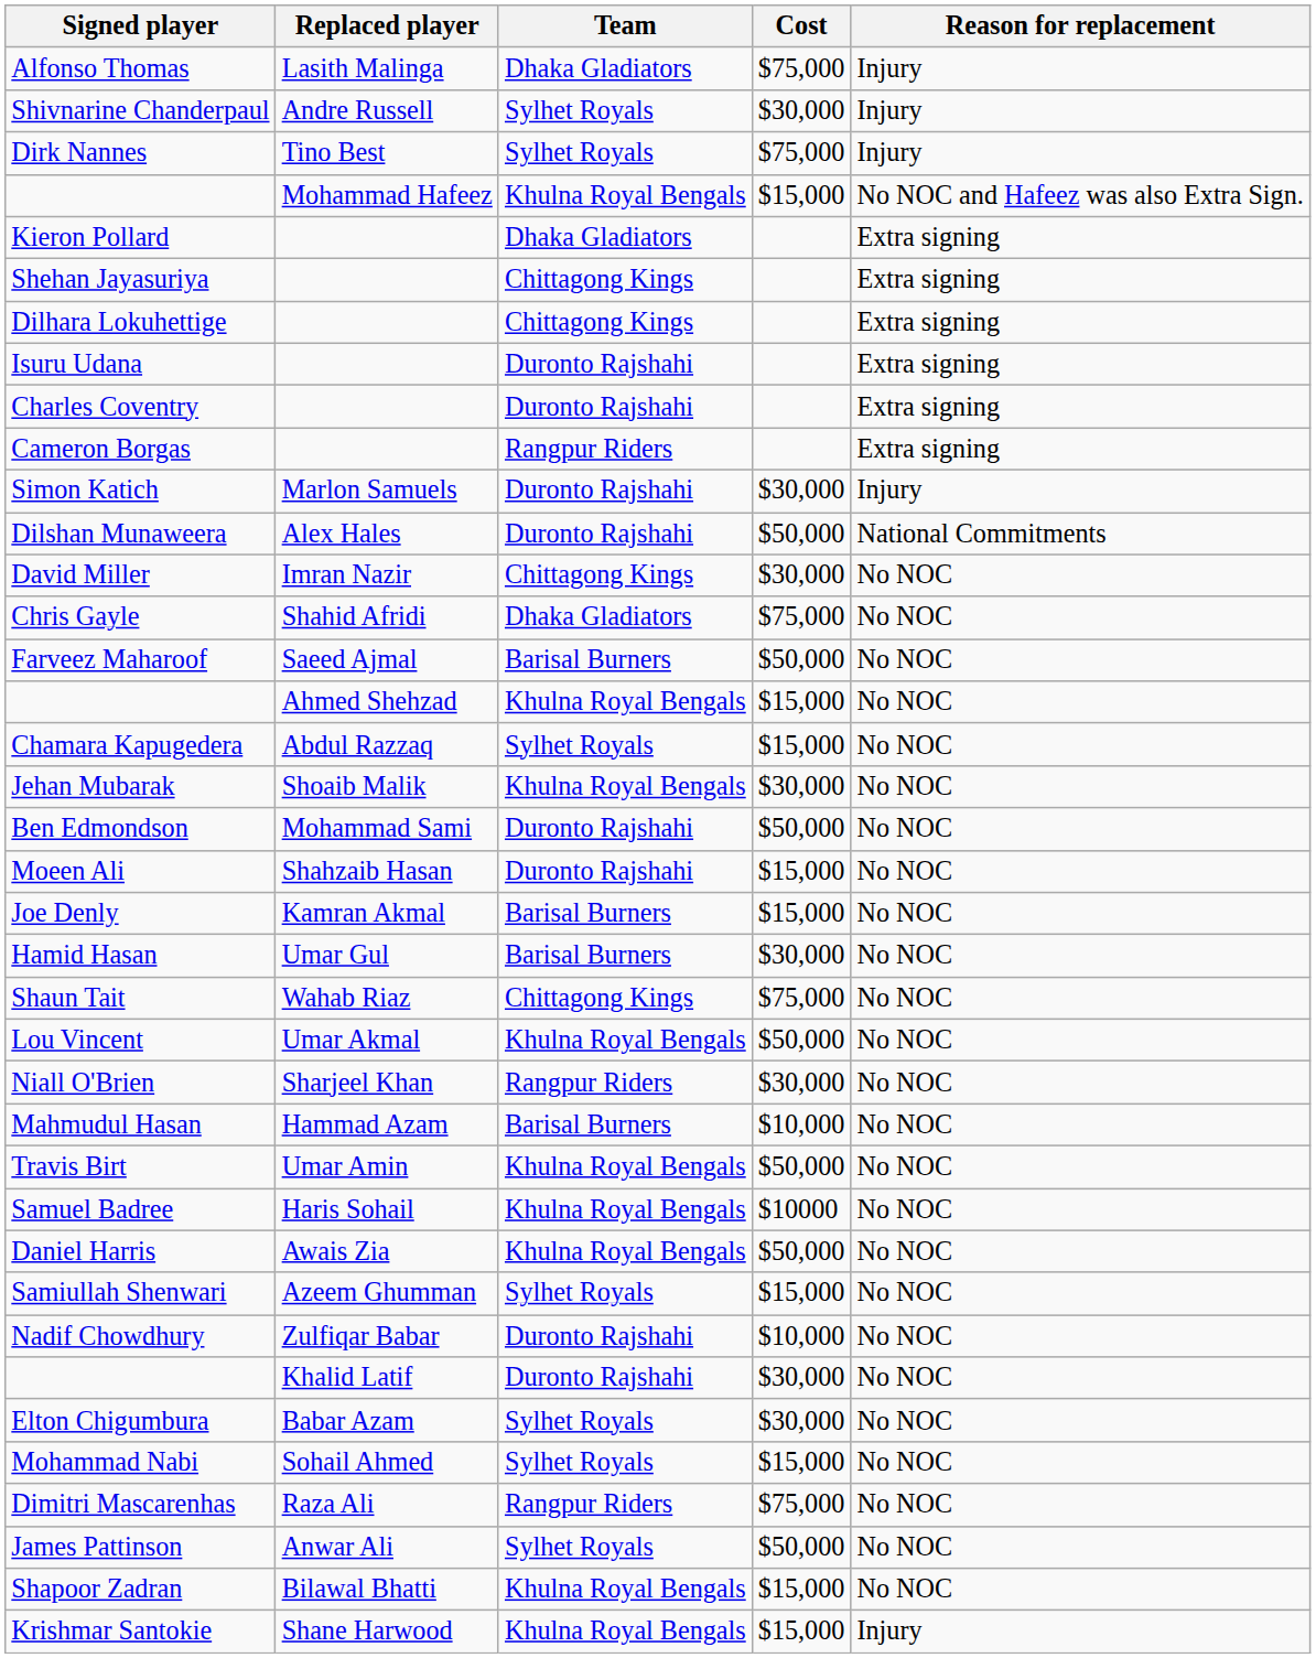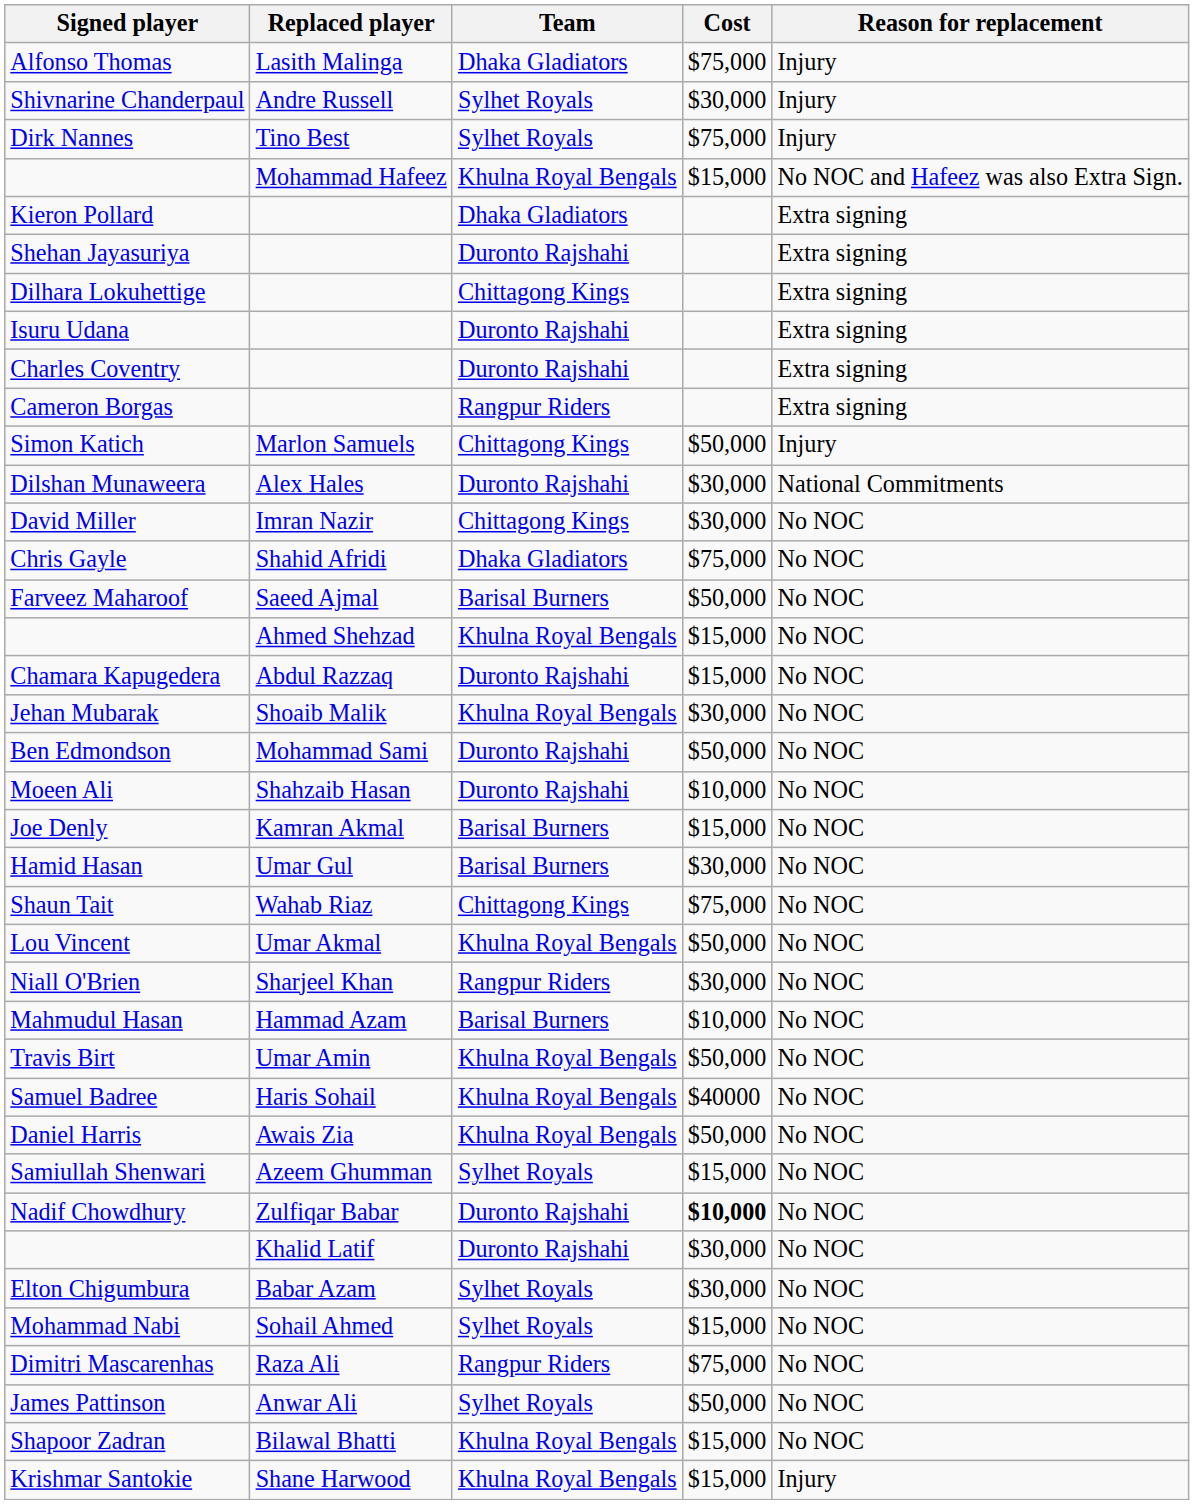 <table class="wikitable sortable">
 <tr>
 <th>Signed player</th>
 <th>Replaced player</th>
 <th>Team</th>
 <th>Cost</th>
 <th>Reason for replacement</th>
 </tr>
 <tr>
 <td><a href='#'>Alfonso Thomas</a></td>
 <td><a href='#'>Lasith Malinga</a></td>
 <td><a href='#'>Dhaka Gladiators</a></td>
 <td>$75,000</td>
 <td>Injury</td>
 </tr>
 <tr>
 <td><a href='#'>Shivnarine Chanderpaul</a></td>
 <td><a href='#'>Andre Russell</a></td>
 <td><a href='#'>Sylhet Royals</a></td>
 <td>$30,000</td>
 <td>Injury</td>
 </tr>
 <tr>
 <td><a href='#'>Dirk Nannes</a></td>
 <td><a href='#'>Tino Best</a></td>
 <td><a href='#'>Sylhet Royals</a></td>
 <td>$75,000</td>
 <td>Injury</td>
 </tr>
 <tr>
 <td></td>
 <td><a href='#'>Mohammad Hafeez</a></td>
 <td><a href='#'>Khulna Royal Bengals</a></td>
 <td>$15,000</td>
 <td>No NOC and <a href='#'>Hafeez</a> was also Extra Sign.</td>
 </tr>
 <tr>
 <td><a href='#'>Kieron Pollard</a></td>
 <td></td>
 <td><a href='#'>Dhaka Gladiators</a></td>
 <td></td>
 <td>Extra signing</td>
 </tr>
 <tr>
 <td><a href='#'>Shehan Jayasuriya</a></td>
 <td></td>
-<td><a href='#'>Chittagong Kings</a></td>
+<td><a href='#'>Duronto Rajshahi</a></td>
 <td></td>
 <td>Extra signing</td>
 </tr>
 <tr>
 <td><a href='#'>Dilhara Lokuhettige</a></td>
 <td></td>
 <td><a href='#'>Chittagong Kings</a></td>
 <td></td>
 <td>Extra signing</td>
 </tr>
 <tr>
 <td><a href='#'>Isuru Udana</a></td>
 <td></td>
 <td><a href='#'>Duronto Rajshahi</a></td>
 <td></td>
 <td>Extra signing</td>
 </tr>
 <tr>
 <td><a href='#'>Charles Coventry</a></td>
 <td></td>
 <td><a href='#'>Duronto Rajshahi</a></td>
 <td></td>
 <td>Extra signing</td>
 </tr>
 <tr>
 <td><a href='#'>Cameron Borgas</a></td>
 <td></td>
 <td><a href='#'>Rangpur Riders</a></td>
 <td></td>
 <td>Extra signing</td>
 </tr>
 <tr>
 <td><a href='#'>Simon Katich</a></td>
 <td><a href='#'>Marlon Samuels</a></td>
-<td><a href='#'>Duronto Rajshahi</a></td>
-<td>$30,000</td>
+<td><a href='#'>Chittagong Kings</a></td>
+<td>$50,000</td>
 <td>Injury</td>
 </tr>
 <tr>
 <td><a href='#'>Dilshan Munaweera</a></td>
 <td><a href='#'>Alex Hales</a></td>
 <td><a href='#'>Duronto Rajshahi</a></td>
-<td>$50,000</td>
+<td>$30,000</td>
 <td>National Commitments</td>
 </tr>
 <tr>
 <td><a href='#'>David Miller</a></td>
 <td><a href='#'>Imran Nazir</a></td>
 <td><a href='#'>Chittagong Kings</a></td>
 <td>$30,000</td>
 <td>No NOC</td>
 </tr>
 <tr>
 <td><a href='#'>Chris Gayle</a></td>
 <td><a href='#'>Shahid Afridi</a></td>
 <td><a href='#'>Dhaka Gladiators</a></td>
 <td>$75,000</td>
 <td>No NOC</td>
 </tr>
 <tr>
 <td><a href='#'>Farveez Maharoof</a></td>
 <td><a href='#'>Saeed Ajmal</a></td>
 <td><a href='#'>Barisal Burners</a></td>
 <td>$50,000</td>
 <td>No NOC</td>
 </tr>
 <tr>
 <td></td>
 <td><a href='#'>Ahmed Shehzad</a></td>
 <td><a href='#'>Khulna Royal Bengals</a></td>
 <td>$15,000</td>
 <td>No NOC</td>
 </tr>
 <tr>
 <td><a href='#'>Chamara Kapugedera</a></td>
 <td><a href='#'>Abdul Razzaq</a></td>
-<td><a href='#'>Sylhet Royals</a></td>
+<td><a href='#'>Duronto Rajshahi</a></td>
 <td>$15,000</td>
 <td>No NOC</td>
 </tr>
 <tr>
 <td><a href='#'>Jehan Mubarak</a></td>
 <td><a href='#'>Shoaib Malik</a></td>
 <td><a href='#'>Khulna Royal Bengals</a></td>
 <td>$30,000</td>
 <td>No NOC</td>
 </tr>
 <tr>
 <td><a href='#'>Ben Edmondson</a></td>
 <td><a href='#'>Mohammad Sami</a></td>
 <td><a href='#'>Duronto Rajshahi</a></td>
 <td>$50,000</td>
 <td>No NOC</td>
 </tr>
 <tr>
 <td><a href='#'>Moeen Ali</a></td>
 <td><a href='#'>Shahzaib Hasan</a></td>
 <td><a href='#'>Duronto Rajshahi</a></td>
-<td>$15,000</td>
+<td>$10,000</td>
 <td>No NOC</td>
 </tr>
 <tr>
 <td><a href='#'>Joe Denly</a></td>
 <td><a href='#'>Kamran Akmal</a></td>
 <td><a href='#'>Barisal Burners</a></td>
 <td>$15,000</td>
 <td>No NOC</td>
 </tr>
 <tr>
 <td><a href='#'>Hamid Hasan</a></td>
 <td><a href='#'>Umar Gul</a></td>
 <td><a href='#'>Barisal Burners</a></td>
 <td>$30,000</td>
 <td>No NOC</td>
 </tr>
 <tr>
 <td><a href='#'>Shaun Tait</a></td>
 <td><a href='#'>Wahab Riaz</a></td>
 <td><a href='#'>Chittagong Kings</a></td>
 <td>$75,000</td>
 <td>No NOC</td>
 </tr>
 <tr>
 <td><a href='#'>Lou Vincent</a></td>
 <td><a href='#'>Umar Akmal</a></td>
 <td><a href='#'>Khulna Royal Bengals</a></td>
 <td>$50,000</td>
 <td>No NOC</td>
 </tr>
 <tr>
 <td><a href='#'>Niall O'Brien</a></td>
 <td><a href='#'>Sharjeel Khan</a></td>
 <td><a href='#'>Rangpur Riders</a></td>
 <td>$30,000</td>
 <td>No NOC</td>
 </tr>
 <tr>
 <td><a href='#'>Mahmudul Hasan</a></td>
 <td><a href='#'>Hammad Azam</a></td>
 <td><a href='#'>Barisal Burners</a></td>
 <td>$10,000</td>
 <td>No NOC</td>
 </tr>
 <tr>
 <td><a href='#'>Travis Birt</a></td>
 <td><a href='#'>Umar Amin</a></td>
 <td><a href='#'>Khulna Royal Bengals</a></td>
 <td>$50,000</td>
 <td>No NOC</td>
 </tr>
 <tr>
 <td><a href='#'>Samuel Badree</a></td>
 <td><a href='#'>Haris Sohail</a></td>
 <td><a href='#'>Khulna Royal Bengals</a></td>
-<td>$10000</td>
+<td>$40000</td>
 <td>No NOC</td>
 </tr>
 <tr>
 <td><a href='#'>Daniel Harris</a></td>
 <td><a href='#'>Awais Zia</a></td>
 <td><a href='#'>Khulna Royal Bengals</a></td>
 <td>$50,000</td>
 <td>No NOC</td>
 </tr>
 <tr>
 <td><a href='#'>Samiullah Shenwari</a></td>
 <td><a href='#'>Azeem Ghumman</a></td>
 <td><a href='#'>Sylhet Royals</a></td>
 <td>$15,000</td>
 <td>No NOC</td>
 </tr>
 <tr>
 <td><a href='#'>Nadif Chowdhury</a></td>
 <td><a href='#'>Zulfiqar Babar</a></td>
 <td><a href='#'>Duronto Rajshahi</a></td>
-<td>$10,000</td>
+<td><strong>$10,000</strong></td>
 <td>No NOC</td>
 </tr>
 <tr>
 <td></td>
 <td><a href='#'>Khalid Latif</a></td>
 <td><a href='#'>Duronto Rajshahi</a></td>
 <td>$30,000</td>
 <td>No NOC</td>
 </tr>
 <tr>
 <td><a href='#'>Elton Chigumbura</a></td>
 <td><a href='#'>Babar Azam</a></td>
 <td><a href='#'>Sylhet Royals</a></td>
 <td>$30,000</td>
 <td>No NOC</td>
 </tr>
 <tr>
 <td><a href='#'>Mohammad Nabi</a></td>
 <td><a href='#'>Sohail Ahmed</a></td>
 <td><a href='#'>Sylhet Royals</a></td>
 <td>$15,000</td>
 <td>No NOC</td>
 </tr>
 <tr>
 <td><a href='#'>Dimitri Mascarenhas</a></td>
 <td><a href='#'>Raza Ali</a></td>
 <td><a href='#'>Rangpur Riders</a></td>
 <td>$75,000</td>
 <td>No NOC</td>
 </tr>
 <tr>
 <td><a href='#'>James Pattinson</a></td>
 <td><a href='#'>Anwar Ali</a></td>
 <td><a href='#'>Sylhet Royals</a></td>
 <td>$50,000</td>
 <td>No NOC</td>
 </tr>
 <tr>
 <td><a href='#'>Shapoor Zadran</a></td>
 <td><a href='#'>Bilawal Bhatti</a></td>
 <td><a href='#'>Khulna Royal Bengals</a></td>
 <td>$15,000</td>
 <td>No NOC</td>
 </tr>
 <tr>
 <td><a href='#'>Krishmar Santokie</a></td>
 <td><a href='#'>Shane Harwood</a></td>
 <td><a href='#'>Khulna Royal Bengals</a></td>
 <td>$15,000</td>
 <td>Injury</td>
 </tr>
 </table>
